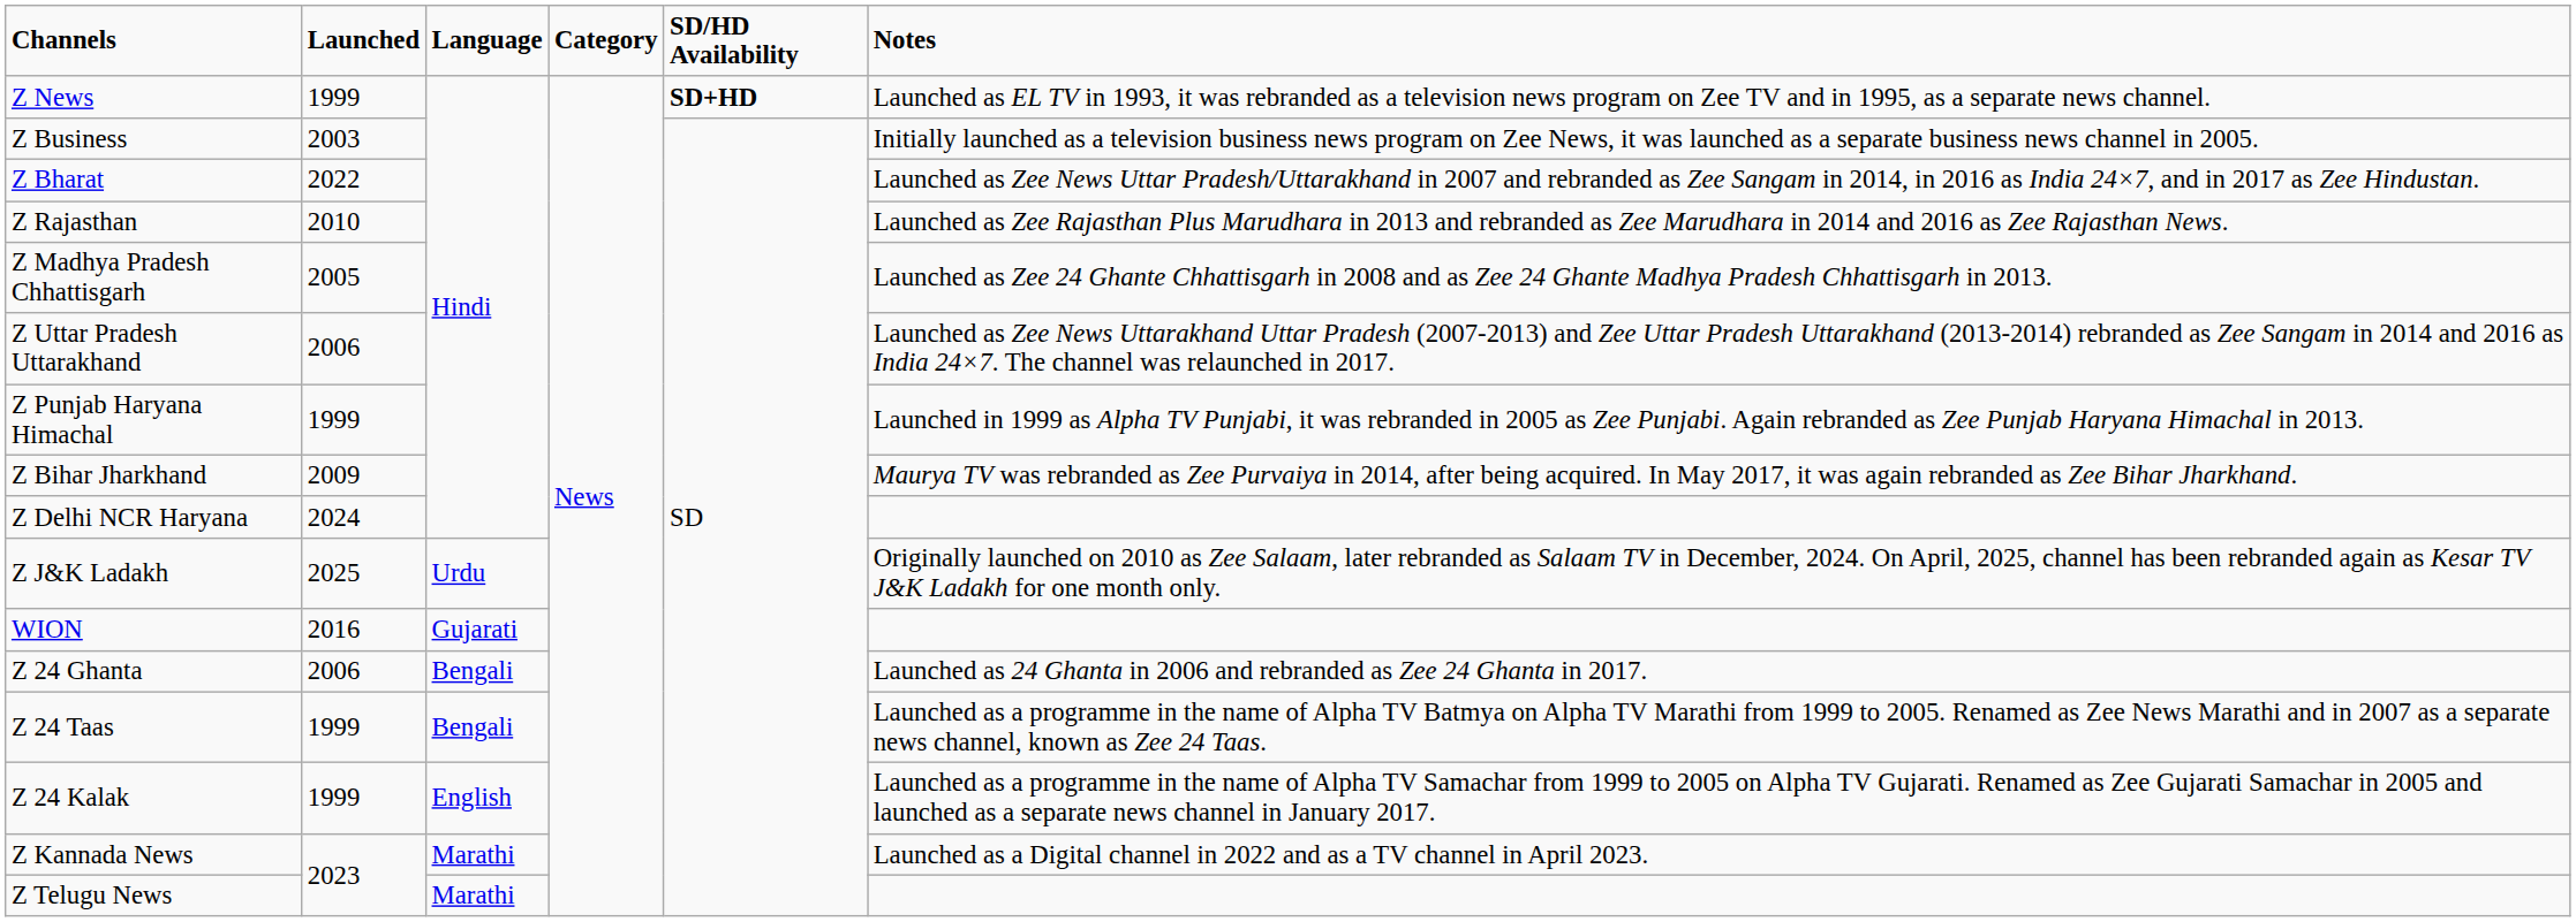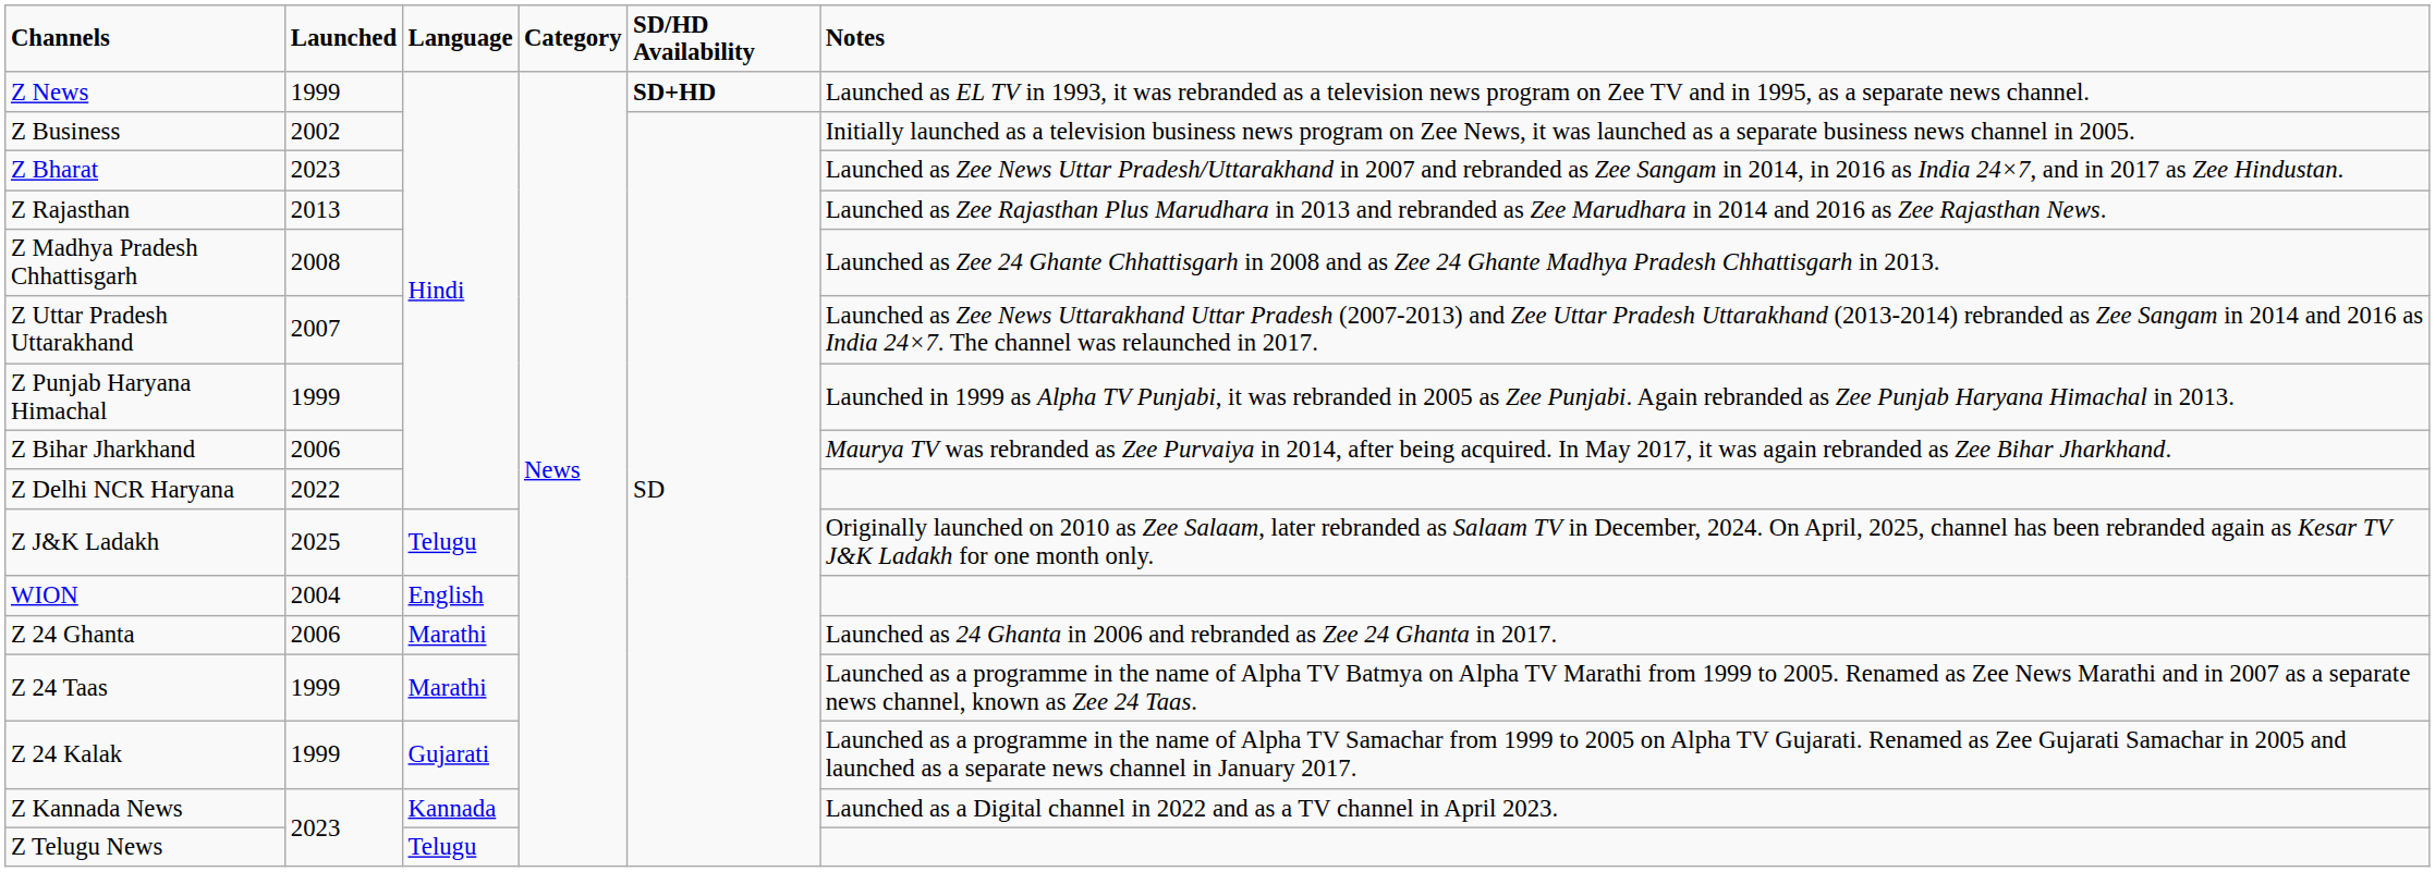 <table class="wikitable sortable" style="text-align:middle;">
 <tr>
 <td><strong>Channels</strong></td>
 <td><strong>Launched</strong></td>
 <td><strong>Language</strong></td>
 <td><strong>Category</strong></td>
 <td><strong>SD/HD Availability</strong></td>
 <td><strong>Notes</strong></td>
 </tr>
 <tr>
 <td><a href='#'>Z News</a></td>
 <td>1999</td>
 <td rowspan="9"><a href='#'>Hindi</a></td>
 <td rowspan="16"><a href='#'>News</a></td>
 <td><strong>SD+HD</strong></td>
 <td>Launched as <em>EL TV</em> in 1993, it was rebranded as a television news program on Zee TV and in 1995, as a separate news channel.</td>
 </tr>
 <tr>
 <td>Z Business</td>
-<td>2003</td>
+<td>2002</td>
 <td rowspan="15">SD</td>
 <td>Initially launched as a television business news program on Zee News, it was launched as a separate business news channel in 2005.</td>
 </tr>
 <tr>
 <td><a href='#'>Z Bharat</a></td>
-<td>2022</td>
+<td>2023</td>
 <td>Launched as <em>Zee News Uttar Pradesh/Uttarakhand</em> in 2007 and rebranded as <em>Zee Sangam</em> in 2014, in 2016 as <em>India 24×7</em>, and in 2017 as <em>Zee Hindustan</em>.</td>
 </tr>
 <tr>
 <td>Z Rajasthan</td>
-<td>2010</td>
+<td>2013</td>
 <td>Launched as <em>Zee Rajasthan Plus Marudhara</em> in 2013 and rebranded as <em>Zee Marudhara</em> in 2014 and 2016 as <em>Zee Rajasthan News</em>.</td>
 </tr>
 <tr>
 <td>Z Madhya Pradesh Chhattisgarh</td>
-<td>2005</td>
+<td>2008</td>
 <td>Launched as <em>Zee 24 Ghante Chhattisgarh</em> in 2008 and as <em>Zee 24 Ghante Madhya Pradesh Chhattisgarh</em> in 2013.</td>
 </tr>
 <tr>
 <td>Z Uttar Pradesh Uttarakhand</td>
-<td>2006</td>
+<td>2007</td>
 <td>Launched as <em>Zee News Uttarakhand Uttar Pradesh</em> (2007-2013) and <em>Zee Uttar Pradesh Uttarakhand</em> (2013-2014) rebranded as <em>Zee Sangam</em> in 2014 and 2016 as <em>India 24×7</em>. The channel was relaunched in 2017.</td>
 </tr>
 <tr>
 <td>Z Punjab Haryana Himachal</td>
 <td>1999</td>
 <td>Launched in 1999 as <em>Alpha TV Punjabi</em>, it was rebranded in 2005 as <em>Zee Punjabi</em>. Again rebranded as <em>Zee Punjab Haryana Himachal</em> in 2013.</td>
 </tr>
 <tr>
 <td>Z Bihar Jharkhand</td>
-<td>2009</td>
+<td>2006</td>
 <td><em>Maurya TV</em> was rebranded as <em>Zee Purvaiya</em> in 2014, after being acquired. In May 2017, it was again rebranded as <em>Zee Bihar Jharkhand</em>.</td>
 </tr>
 <tr>
 <td>Z Delhi NCR Haryana</td>
-<td>2024</td>
+<td>2022</td>
 <td></td>
 </tr>
 <tr>
 <td>Z J&K Ladakh</td>
 <td>2025</td>
-<td><a href='#'>Urdu</a></td>
+<td><a href='#'>Telugu</a></td>
 <td>Originally launched on 2010 as <em>Zee Salaam</em>, later rebranded as <em>Salaam TV</em> in December, 2024. On April, 2025, channel has been rebranded again as <em>Kesar TV J&K Ladakh</em> for one month only.</td>
 </tr>
 <tr>
 <td><a href='#'>WION</a></td>
-<td>2016</td>
-<td><a href='#'>Gujarati</a></td>
+<td>2004</td>
+<td><a href='#'>English</a></td>
 <td></td>
 </tr>
 <tr>
 <td>Z 24 Ghanta</td>
 <td>2006</td>
-<td><a href='#'>Bengali</a></td>
+<td><a href='#'>Marathi</a></td>
 <td>Launched as <em>24 Ghanta</em> in 2006 and rebranded as <em>Zee 24 Ghanta</em> in 2017.</td>
 </tr>
 <tr>
 <td>Z 24 Taas</td>
 <td>1999</td>
-<td><a href='#'>Bengali</a></td>
+<td><a href='#'>Marathi</a></td>
 <td>Launched as a programme in the name of Alpha TV Batmya on Alpha TV Marathi from 1999 to 2005. Renamed as Zee News Marathi and in 2007 as a separate news channel, known as <em>Zee 24 Taas</em>.</td>
 </tr>
 <tr>
 <td>Z 24 Kalak</td>
 <td>1999</td>
-<td><a href='#'>English</a></td>
+<td><a href='#'>Gujarati</a></td>
 <td>Launched as a programme in the name of Alpha TV Samachar from 1999 to 2005 on Alpha TV Gujarati. Renamed as Zee Gujarati Samachar in 2005 and launched as a separate news channel in January 2017.</td>
 </tr>
 <tr>
 <td>Z Kannada News</td>
 <td rowspan="2">2023</td>
-<td><a href='#'>Marathi</a></td>
+<td><a href='#'>Kannada</a></td>
 <td>Launched as a Digital channel in 2022 and as a TV channel in April 2023.</td>
 </tr>
 <tr>
 <td>Z Telugu News</td>
-<td><a href='#'>Marathi</a></td>
+<td><a href='#'>Telugu</a></td>
 <td></td>
 </tr>
 </table>
